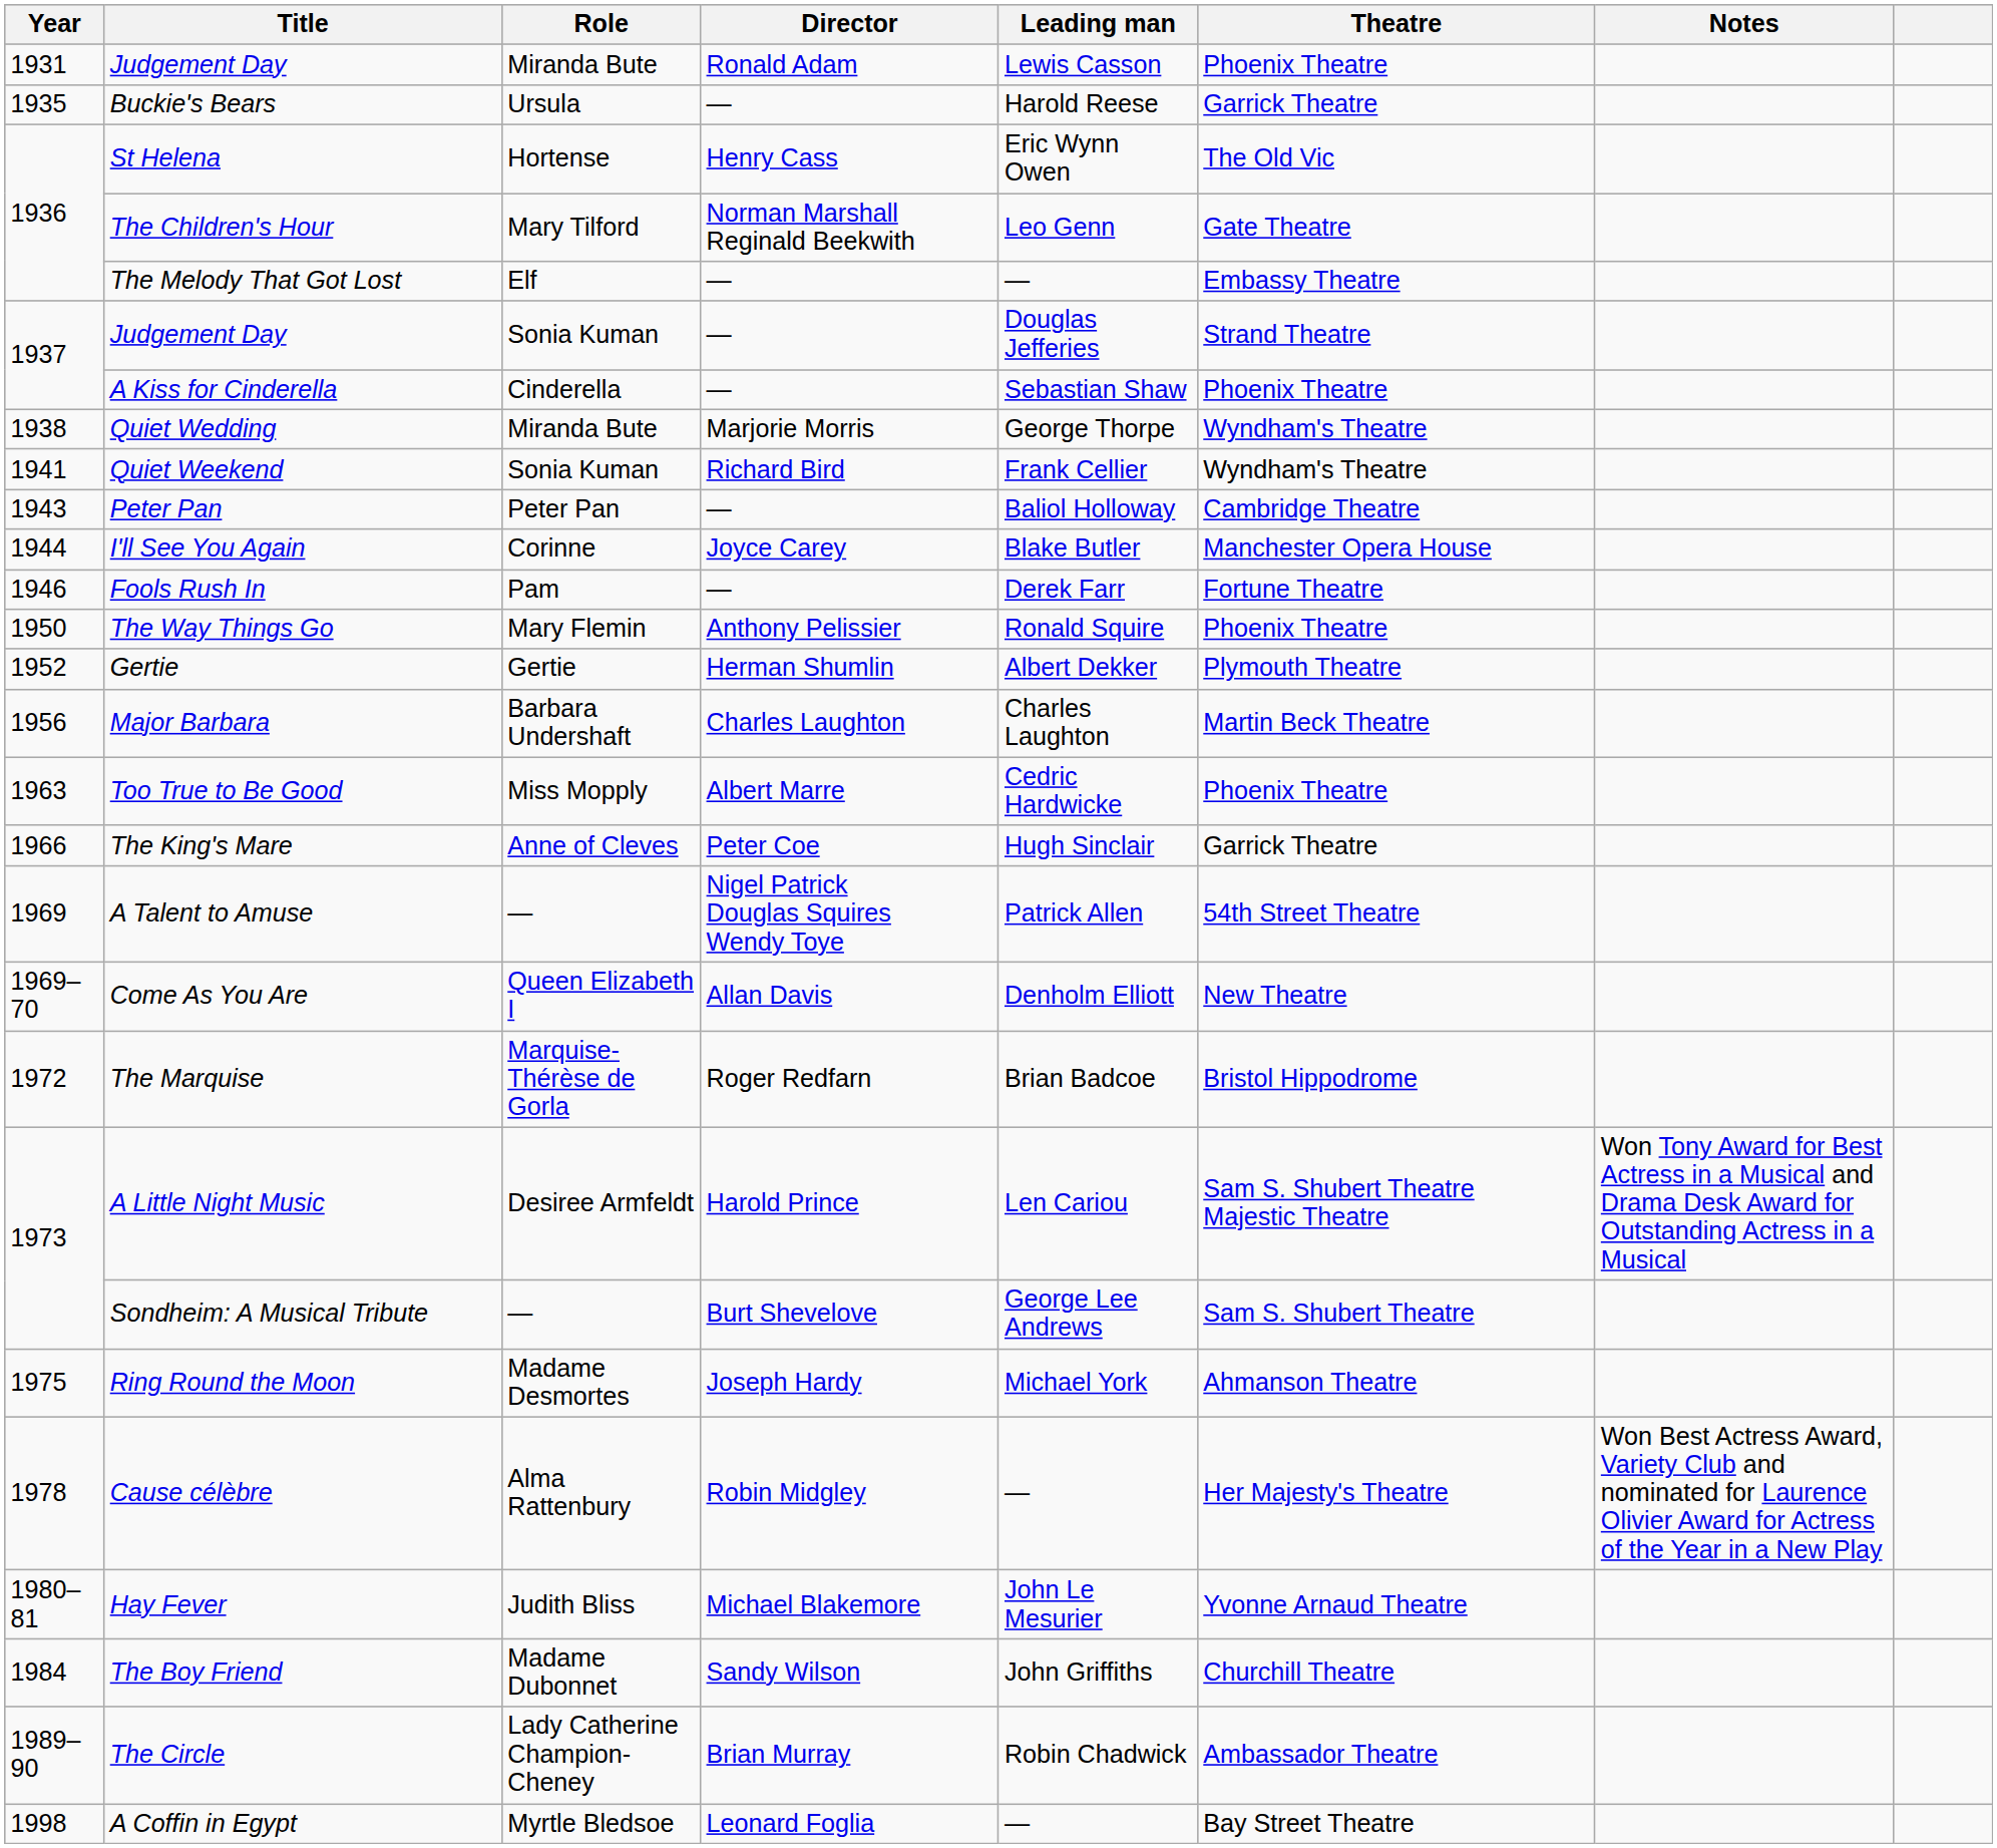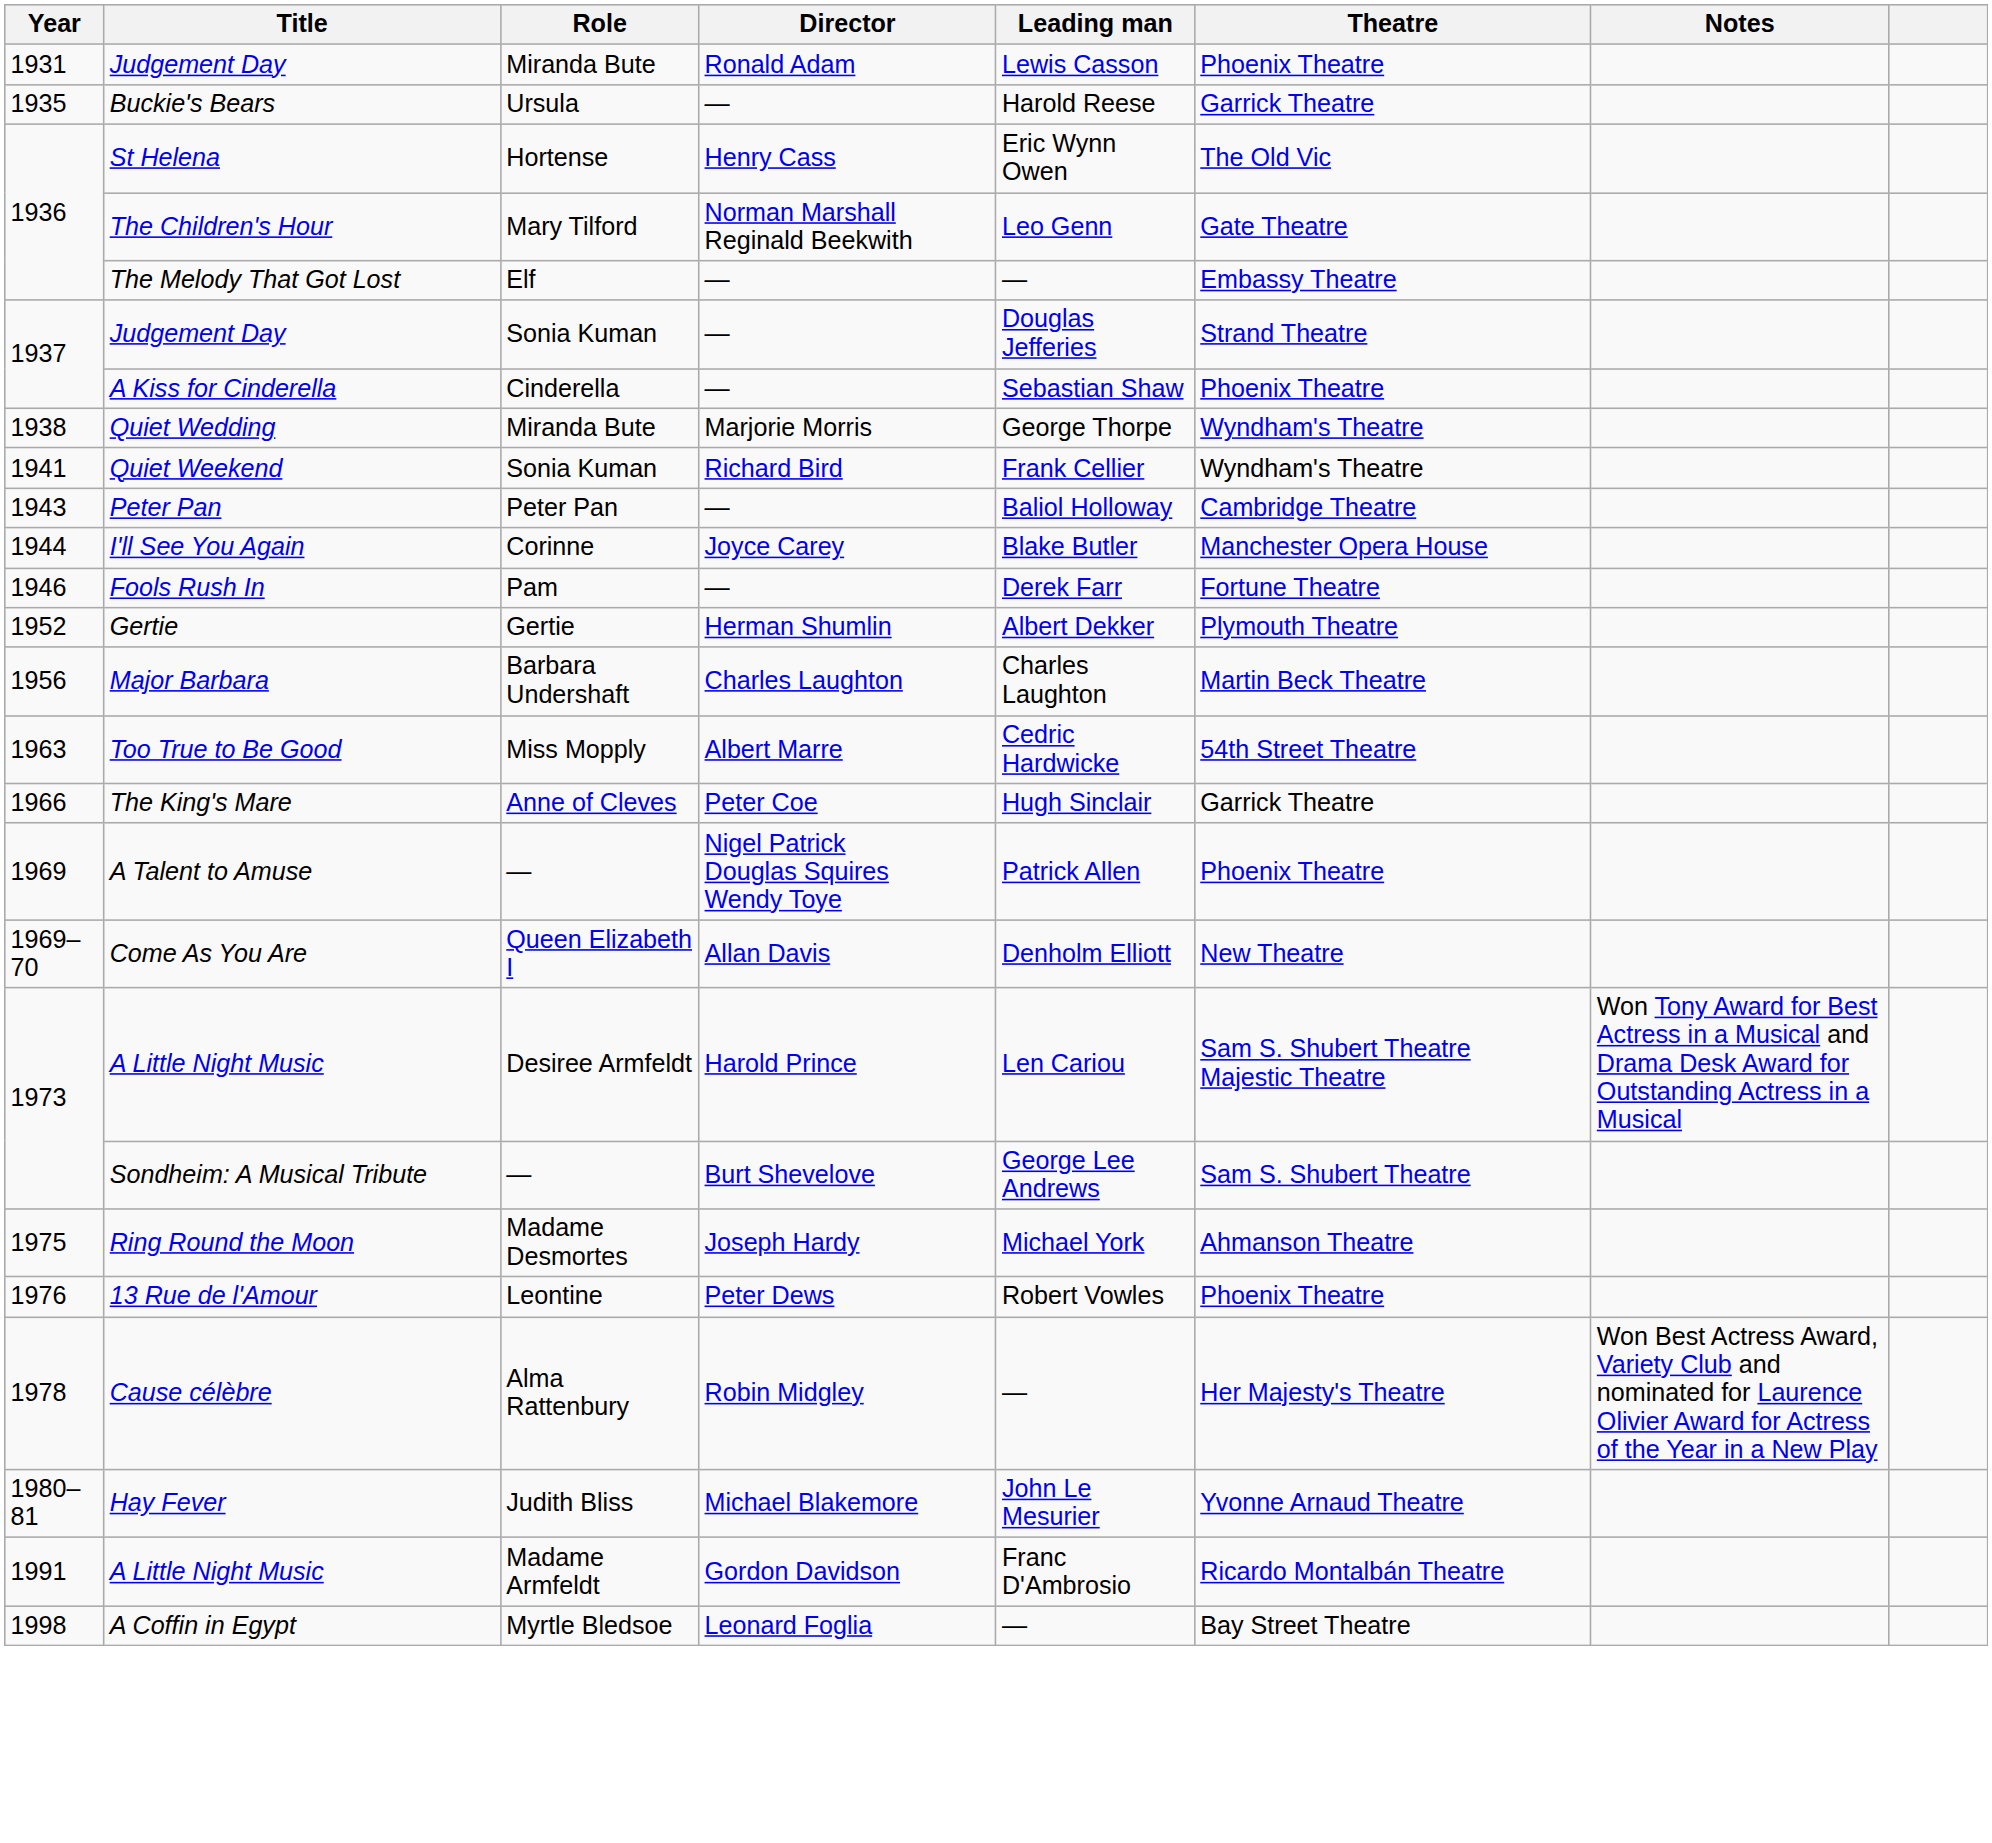 <table class="wikitable sortable" width="100%">
 <tr>
 <th width="5%">Year</th>
 <th width="20%">Title</th>
 <th width="10%">Role</th>
 <th width="15%">Director</th>
 <th width="10%">Leading man</th>
 <th width="20%">Theatre</th>
 <th width="15%" class="unsortable">Notes</th>
 <th width="5%" class="unsortable"></th>
 </tr>
 <tr>
 <td>1931</td>
 <td><em><a href='#'>Judgement Day</a></em></td>
 <td>Miranda Bute</td>
 <td><a href='#'>Ronald Adam</a></td>
 <td><a href='#'>Lewis Casson</a></td>
 <td><a href='#'>Phoenix Theatre</a></td>
 <td></td>
 <td></td>
 </tr>
 <tr>
 <td>1935</td>
 <td><em>Buckie's Bears</em></td>
 <td>Ursula</td>
 <td>—</td>
 <td>Harold Reese</td>
 <td><a href='#'>Garrick Theatre</a></td>
 <td></td>
 <td><br></td>
 </tr>
 <tr>
 <td rowspan=3>1936</td>
 <td><em><a href='#'>St Helena</a></em></td>
 <td>Hortense</td>
 <td><a href='#'>Henry Cass</a></td>
 <td>Eric Wynn Owen</td>
 <td><a href='#'>The Old Vic</a></td>
 <td></td>
 <td></td>
 </tr>
 <tr>
 <td><em><a href='#'>The Children's Hour</a></em></td>
 <td>Mary Tilford</td>
 <td><a href='#'>Norman Marshall</a><br>Reginald Beekwith</td>
 <td><a href='#'>Leo Genn</a></td>
 <td><a href='#'>Gate Theatre</a></td>
 <td></td>
 <td></td>
 </tr>
 <tr>
 <td><em>The Melody That Got Lost</em></td>
 <td>Elf</td>
 <td>—</td>
 <td>—</td>
 <td><a href='#'>Embassy Theatre</a></td>
 <td></td>
 <td></td>
 </tr>
 <tr>
 <td rowspan=2>1937</td>
 <td><em><a href='#'>Judgement Day</a></em></td>
 <td>Sonia Kuman</td>
 <td>—</td>
 <td><a href='#'>Douglas Jefferies</a></td>
 <td><a href='#'>Strand Theatre</a></td>
 <td></td>
 <td></td>
 </tr>
 <tr>
 <td><em><a href='#'>A Kiss for Cinderella</a></em></td>
 <td>Cinderella</td>
 <td>—</td>
 <td><a href='#'>Sebastian Shaw</a></td>
 <td><a href='#'>Phoenix Theatre</a></td>
 <td></td>
 <td><br></td>
 </tr>
 <tr>
 <td>1938</td>
 <td><em><a href='#'>Quiet Wedding</a></em></td>
 <td>Miranda Bute</td>
 <td>Marjorie Morris</td>
 <td>George Thorpe</td>
 <td><a href='#'>Wyndham's Theatre</a></td>
 <td></td>
 <td></td>
 </tr>
 <tr>
 <td>1941</td>
 <td><em><a href='#'>Quiet Weekend</a></em></td>
 <td>Sonia Kuman</td>
 <td><a href='#'>Richard Bird</a></td>
 <td><a href='#'>Frank Cellier</a></td>
 <td>Wyndham's Theatre</td>
 <td></td>
 <td></td>
 </tr>
 <tr>
 <td>1943</td>
 <td><em><a href='#'>Peter Pan</a></em></td>
 <td>Peter Pan</td>
 <td>—</td>
 <td><a href='#'>Baliol Holloway</a></td>
 <td><a href='#'>Cambridge Theatre</a></td>
 <td></td>
 <td><br></td>
 </tr>
 <tr>
 <td>1944</td>
 <td><em><a href='#'>I'll See You Again</a></em></td>
 <td>Corinne</td>
 <td><a href='#'>Joyce Carey</a></td>
 <td><a href='#'>Blake Butler</a></td>
 <td><a href='#'>Manchester Opera House</a></td>
 <td></td>
 <td></td>
 </tr>
 <tr>
 <td>1946</td>
 <td><em><a href='#'>Fools Rush In</a></em></td>
 <td>Pam</td>
 <td>—</td>
 <td><a href='#'>Derek Farr</a></td>
 <td><a href='#'>Fortune Theatre</a></td>
 <td></td>
 <td></td>
 </tr>
 <tr>
-<td>1950</td>
-<td><em><a href='#'>The Way Things Go</a></em></td>
-<td>Mary Flemin</td>
-<td><a href='#'>Anthony Pelissier</a></td>
-<td><a href='#'>Ronald Squire</a></td>
-<td><a href='#'>Phoenix Theatre</a></td>
-<td></td>
-<td></td>
-</tr>
-<tr>
 <td>1952</td>
 <td><em>Gertie</em></td>
 <td>Gertie</td>
 <td><a href='#'>Herman Shumlin</a></td>
 <td><a href='#'>Albert Dekker</a></td>
 <td><a href='#'>Plymouth Theatre</a></td>
 <td></td>
 <td></td>
 </tr>
 <tr>
 <td>1956</td>
 <td><em><a href='#'>Major Barbara</a></em></td>
 <td>Barbara Undershaft</td>
 <td><a href='#'>Charles Laughton</a></td>
 <td>Charles Laughton</td>
 <td><a href='#'>Martin Beck Theatre</a></td>
 <td></td>
 <td></td>
 </tr>
 <tr>
 <td>1963</td>
 <td><em><a href='#'>Too True to Be Good</a></em></td>
 <td>Miss Mopply</td>
 <td><a href='#'>Albert Marre</a></td>
 <td><a href='#'>Cedric Hardwicke</a></td>
-<td><a href='#'>Phoenix Theatre</a></td>
+<td><a href='#'>54th Street Theatre</a></td>
 <td></td>
 <td></td>
 </tr>
 <tr>
 <td>1966</td>
 <td><em>The King's Mare</em></td>
 <td><a href='#'>Anne of Cleves</a></td>
 <td><a href='#'>Peter Coe</a></td>
 <td><a href='#'>Hugh Sinclair</a></td>
 <td>Garrick Theatre</td>
 <td></td>
 <td></td>
 </tr>
 <tr>
 <td>1969</td>
 <td><em>A Talent to Amuse</em></td>
 <td>—</td>
 <td><a href='#'>Nigel Patrick</a><br><a href='#'>Douglas Squires</a><br><a href='#'>Wendy Toye</a></td>
 <td><a href='#'>Patrick Allen</a></td>
-<td><a href='#'>54th Street Theatre</a></td>
+<td><a href='#'>Phoenix Theatre</a></td>
 <td></td>
 <td></td>
 </tr>
 <tr>
 <td>1969–70</td>
 <td><em>Come As You Are</em></td>
 <td><a href='#'>Queen Elizabeth I</a></td>
 <td><a href='#'>Allan Davis</a></td>
 <td><a href='#'>Denholm Elliott</a></td>
 <td><a href='#'>New Theatre</a></td>
-<td></td>
-<td><br></td>
-</tr>
-<tr>
-<td>1972</td>
-<td><em>The Marquise</em></td>
-<td><a href='#'>Marquise-Thérèse de Gorla</a></td>
-<td>Roger Redfarn</td>
-<td>Brian Badcoe</td>
-<td><a href='#'>Bristol Hippodrome</a></td>
 <td></td>
 <td><br></td>
 </tr>
 <tr>
 <td rowspan=2>1973</td>
 <td><em><a href='#'>A Little Night Music</a></em></td>
 <td>Desiree Armfeldt</td>
 <td><a href='#'>Harold Prince</a></td>
 <td><a href='#'>Len Cariou</a></td>
 <td><a href='#'>Sam S. Shubert Theatre</a><br><a href='#'>Majestic Theatre</a></td>
 <td>Won <a href='#'>Tony Award for Best Actress in a Musical</a> and <a href='#'>Drama Desk Award for Outstanding Actress in a Musical</a></td>
 <td></td>
 </tr>
 <tr>
 <td><em>Sondheim: A Musical Tribute</em></td>
 <td>—</td>
 <td><a href='#'>Burt Shevelove</a></td>
 <td><a href='#'>George Lee Andrews</a></td>
 <td><a href='#'>Sam S. Shubert Theatre</a></td>
 <td></td>
 <td></td>
 </tr>
 <tr>
 <td>1975</td>
 <td><em><a href='#'>Ring Round the Moon</a></em></td>
 <td>Madame Desmortes</td>
 <td><a href='#'>Joseph Hardy</a></td>
 <td><a href='#'>Michael York</a></td>
 <td><a href='#'>Ahmanson Theatre</a></td>
 <td></td>
 <td></td>
 </tr>
 <tr>
+<td>1976</td>
+<td><em><a href='#'>13 Rue de l'Amour</a></em></td>
+<td>Leontine</td>
+<td><a href='#'>Peter Dews</a></td>
+<td>Robert Vowles</td>
+<td><a href='#'>Phoenix Theatre</a></td>
+<td></td>
+<td></td>
+</tr>
+<tr>
 <td>1978</td>
 <td><em><a href='#'>Cause célèbre</a></em></td>
 <td>Alma Rattenbury</td>
 <td><a href='#'>Robin Midgley</a></td>
 <td>—</td>
 <td><a href='#'>Her Majesty's Theatre</a></td>
 <td>Won Best Actress Award, <a href='#'>Variety Club</a> and nominated for <a href='#'>Laurence Olivier Award for Actress of the Year in a New Play</a></td>
 <td></td>
 </tr>
 <tr>
 <td>1980–81</td>
 <td><em><a href='#'>Hay Fever</a></em></td>
 <td>Judith Bliss</td>
 <td><a href='#'>Michael Blakemore</a></td>
 <td><a href='#'>John Le Mesurier</a></td>
 <td><a href='#'>Yvonne Arnaud Theatre</a></td>
 <td></td>
 <td></td>
 </tr>
 <tr>
-<td>1984</td>
-<td><em><a href='#'>The Boy Friend</a></em></td>
-<td>Madame Dubonnet</td>
-<td><a href='#'>Sandy Wilson</a></td>
-<td>John Griffiths</td>
-<td><a href='#'>Churchill Theatre</a></td>
-<td></td>
-<td></td>
-</tr>
-<tr>
-<td>1989–90</td>
-<td><em><a href='#'>The Circle</a></em></td>
-<td>Lady Catherine Champion-Cheney</td>
-<td><a href='#'>Brian Murray</a></td>
-<td>Robin Chadwick</td>
-<td><a href='#'>Ambassador Theatre</a></td>
+<td>1991</td>
+<td><em><a href='#'>A Little Night Music</a></em></td>
+<td>Madame Armfeldt</td>
+<td><a href='#'>Gordon Davidson</a></td>
+<td>Franc D'Ambrosio</td>
+<td><a href='#'>Ricardo Montalbán Theatre</a></td>
 <td></td>
 <td></td>
 </tr>
 <tr>
 <td>1998</td>
 <td><em>A Coffin in Egypt</em></td>
 <td>Myrtle Bledsoe</td>
 <td><a href='#'>Leonard Foglia</a></td>
 <td>—</td>
 <td>Bay Street Theatre</td>
 <td></td>
 <td><br></td>
 </tr>
 </table>
